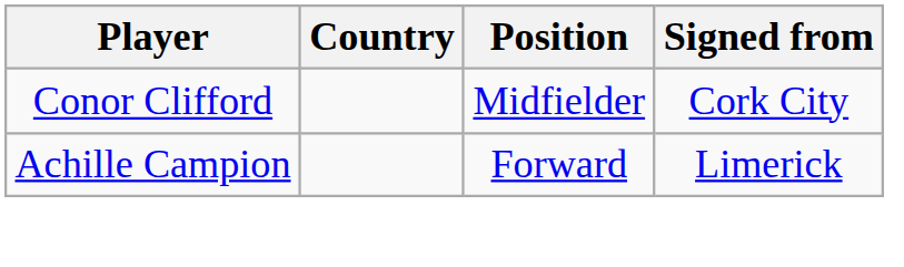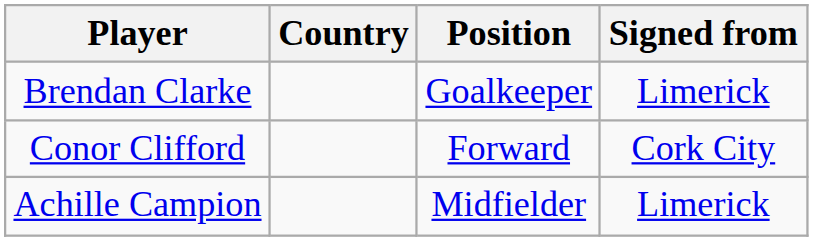 <table class="wikitable" style="text-align:center">
 <tr>
 <th>Player</th>
 <th>Country</th>
 <th>Position</th>
 <th>Signed from</th>
 </tr>
 <tr>
+<td><a href='#'>Brendan Clarke</a></td>
+<td></td>
+<td><a href='#'>Goalkeeper</a></td>
+<td> <a href='#'>Limerick</a></td>
+</tr>
+<tr>
 <td><a href='#'>Conor Clifford</a></td>
 <td></td>
-<td><a href='#'>Midfielder</a></td>
+<td><a href='#'>Forward</a></td>
 <td> <a href='#'>Cork City</a></td>
 </tr>
 <tr>
 <td><a href='#'>Achille Campion</a></td>
 <td></td>
-<td><a href='#'>Forward</a></td>
+<td><a href='#'>Midfielder</a></td>
 <td> <a href='#'>Limerick</a></td>
 </tr>
 </table>
